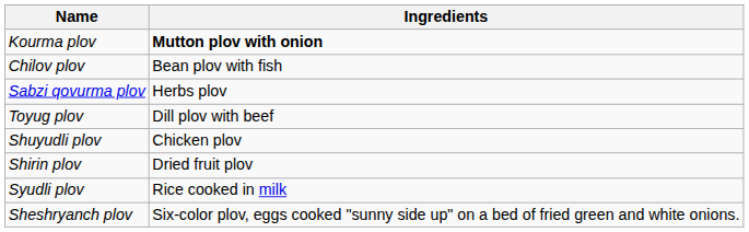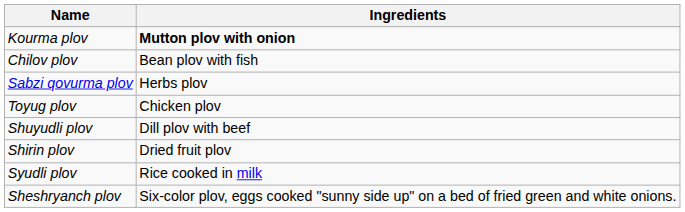 <table class="wikitable">
 <tr>
 <th>Name</th>
 <th>Ingredients</th>
 </tr>
 <tr>
 <td><em>Kourma plov</em></td>
 <td><strong>Mutton plov with onion</strong></td>
 </tr>
 <tr>
 <td><em>Chilov plov</em></td>
 <td>Bean plov with fish</td>
 </tr>
 <tr>
 <td><em><a href='#'>Sabzi qovurma plov</a></em></td>
 <td>Herbs plov</td>
 </tr>
 <tr>
 <td><em>Toyug plov</em></td>
-<td>Dill plov with beef</td>
+<td>Chicken plov</td>
 </tr>
 <tr>
 <td><em>Shuyudli plov</em></td>
-<td>Chicken plov</td>
+<td>Dill plov with beef</td>
 </tr>
 <tr>
 <td><em>Shirin plov</em></td>
 <td>Dried fruit plov</td>
 </tr>
 <tr>
 <td><em>Syudli plov</em></td>
 <td>Rice cooked in <a href='#'>milk</a></td>
 </tr>
 <tr>
 <td><em>Sheshryanch plov</em></td>
 <td>Six-color plov, eggs cooked "sunny side up" on a bed of fried green and white onions.</td>
 </tr>
 </table>
